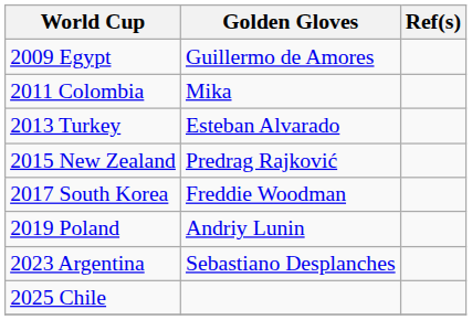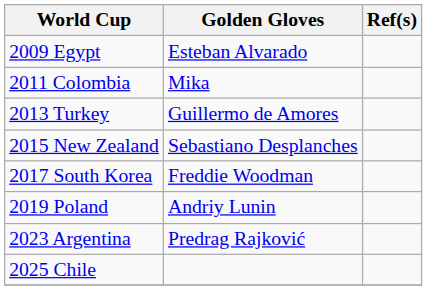 <table class=wikitable>
 <tr>
 <th>World Cup</th>
 <th>Golden Gloves</th>
 <th>Ref(s)</th>
 </tr>
 <tr>
 <td><a href='#'>2009 Egypt</a></td>
-<td> <a href='#'>Guillermo de Amores</a></td>
+<td> <a href='#'>Esteban Alvarado</a></td>
 <td></td>
 </tr>
 <tr>
 <td><a href='#'>2011 Colombia</a></td>
 <td> <a href='#'>Mika</a></td>
 <td></td>
 </tr>
 <tr>
 <td><a href='#'>2013 Turkey</a></td>
-<td> <a href='#'>Esteban Alvarado</a></td>
+<td> <a href='#'>Guillermo de Amores</a></td>
 <td></td>
 </tr>
 <tr>
 <td><a href='#'>2015 New Zealand</a></td>
-<td> <a href='#'>Predrag Rajković</a></td>
+<td> <a href='#'>Sebastiano Desplanches</a></td>
 <td></td>
 </tr>
 <tr>
 <td><a href='#'>2017 South Korea</a></td>
 <td> <a href='#'>Freddie Woodman</a></td>
 <td></td>
 </tr>
 <tr>
 <td><a href='#'>2019 Poland</a></td>
 <td> <a href='#'>Andriy Lunin</a></td>
 <td></td>
 </tr>
 <tr>
 <td><a href='#'>2023 Argentina</a></td>
-<td> <a href='#'>Sebastiano Desplanches</a></td>
+<td> <a href='#'>Predrag Rajković</a></td>
 <td></td>
 </tr>
 <tr>
 <td><a href='#'>2025 Chile</a></td>
 <td></td>
 <td></td>
 </tr>
 <tr>
 </tr>
 </table>
